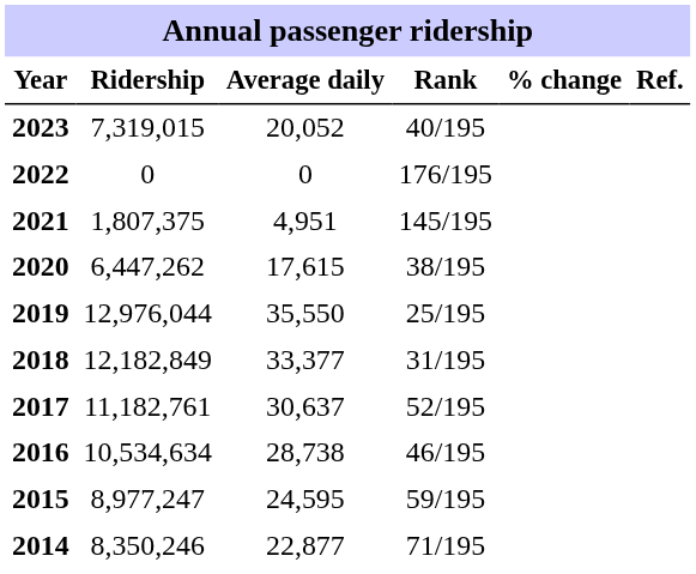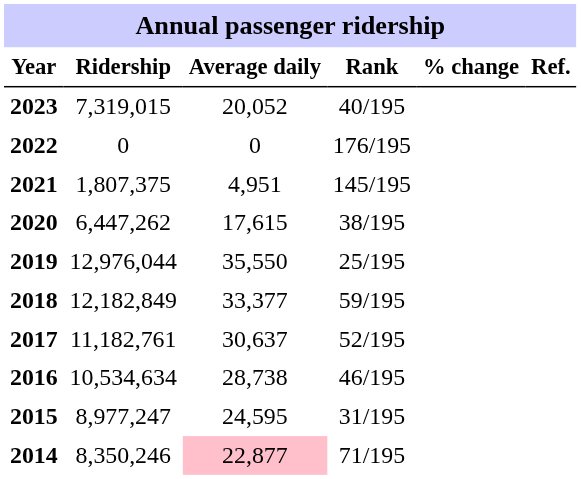 <table class="toccolours" cellpadding="4" cellspacing="0" style="text-align:right;">
 <tr>
 <th colspan="6"  style="background-color:#ccf; background-color:#ccf; font-size:110%; text-align:center;">Annual passenger ridership</th>
 </tr>
 <tr style="font-size:95%; text-align:center">
 <th style="border-bottom:1px solid black">Year</th>
 <th style="border-bottom:1px solid black">Ridership</th>
 <th style="border-bottom:1px solid black">Average daily</th>
 <th style="border-bottom:1px solid black">Rank</th>
 <th style="border-bottom:1px solid black">% change</th>
 <th style="border-bottom:1px solid black">Ref.</th>
 </tr>
 <tr style="text-align:center;">
 <td><strong>2023</strong></td>
 <td>7,319,015</td>
 <td>20,052</td>
 <td>40/195</td>
 <td></td>
 <td></td>
 </tr>
 <tr style="text-align:center;">
 <td><strong>2022</strong></td>
 <td>0</td>
 <td>0</td>
 <td>176/195</td>
 <td></td>
 <td></td>
 </tr>
 <tr style="text-align:center;">
 <td><strong>2021</strong></td>
 <td>1,807,375</td>
 <td>4,951</td>
 <td>145/195</td>
 <td></td>
 <td></td>
 </tr>
 <tr style="text-align:center;">
 <td><strong>2020</strong></td>
 <td>6,447,262</td>
 <td>17,615</td>
 <td>38/195</td>
 <td></td>
 <td></td>
 </tr>
 <tr style="text-align:center;">
 <td><strong>2019</strong></td>
 <td>12,976,044</td>
 <td>35,550</td>
 <td>25/195</td>
 <td></td>
 <td></td>
 </tr>
 <tr style="text-align:center;">
 <td><strong>2018</strong></td>
 <td>12,182,849</td>
 <td>33,377</td>
-<td>31/195</td>
+<td>59/195</td>
 <td></td>
 <td></td>
 </tr>
 <tr style="text-align:center;">
 <td><strong>2017</strong></td>
 <td>11,182,761</td>
 <td>30,637</td>
 <td>52/195</td>
 <td></td>
 <td></td>
 </tr>
 <tr style="text-align:center;">
 <td><strong>2016</strong></td>
 <td>10,534,634</td>
 <td>28,738</td>
 <td>46/195</td>
 <td></td>
 <td></td>
 </tr>
 <tr style="text-align:center;">
 <td><strong>2015</strong></td>
 <td>8,977,247</td>
 <td>24,595</td>
-<td>59/195</td>
+<td>31/195</td>
 <td></td>
 <td></td>
 </tr>
 <tr style="text-align:center;">
 <td><strong>2014</strong></td>
 <td>8,350,246</td>
-<td>22,877</td>
+<td style="background: pink;">22,877</td>
 <td>71/195</td>
 <td></td>
 <td></td>
 </tr>
 </table>
